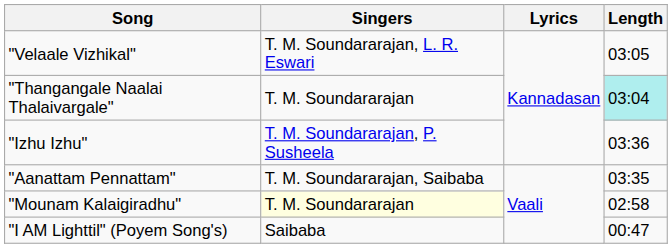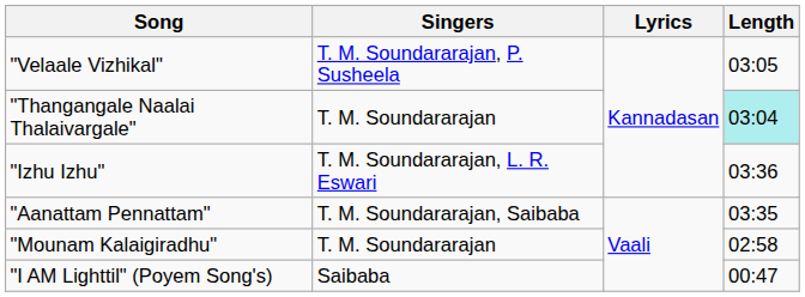 <table class="wikitable" style="font-size:95%;">
 <tr>
 <th>Song</th>
 <th>Singers</th>
 <th>Lyrics</th>
 <th>Length</th>
 </tr>
 <tr>
 <td>"Velaale Vizhikal"</td>
-<td>T. M. Soundararajan, <a href='#'>L. R. Eswari</a></td>
+<td><a href='#'>T. M. Soundararajan</a>, <a href='#'>P. Susheela</a></td>
 <td rowspan=3><a href='#'>Kannadasan</a></td>
 <td>03:05</td>
 </tr>
 <tr>
 <td>"Thangangale Naalai Thalaivargale"</td>
 <td>T. M. Soundararajan</td>
 <td style="background: paleturquoise;">03:04</td>
 </tr>
 <tr>
 <td>"Izhu Izhu"</td>
-<td><a href='#'>T. M. Soundararajan</a>, <a href='#'>P. Susheela</a></td>
+<td>T. M. Soundararajan, <a href='#'>L. R. Eswari</a></td>
 <td>03:36</td>
 </tr>
 <tr>
 <td>"Aanattam Pennattam"</td>
 <td>T. M. Soundararajan, Saibaba</td>
 <td rowspan=3><a href='#'>Vaali</a></td>
 <td>03:35</td>
 </tr>
 <tr>
 <td>"Mounam Kalaigiradhu"</td>
-<td style="background: lightyellow;">T. M. Soundararajan</td>
+<td>T. M. Soundararajan</td>
 <td>02:58</td>
 </tr>
 <tr>
 <td>"I AM Lighttil" (Poyem Song's)</td>
 <td>Saibaba</td>
 <td>00:47</td>
 </tr>
 </table>
